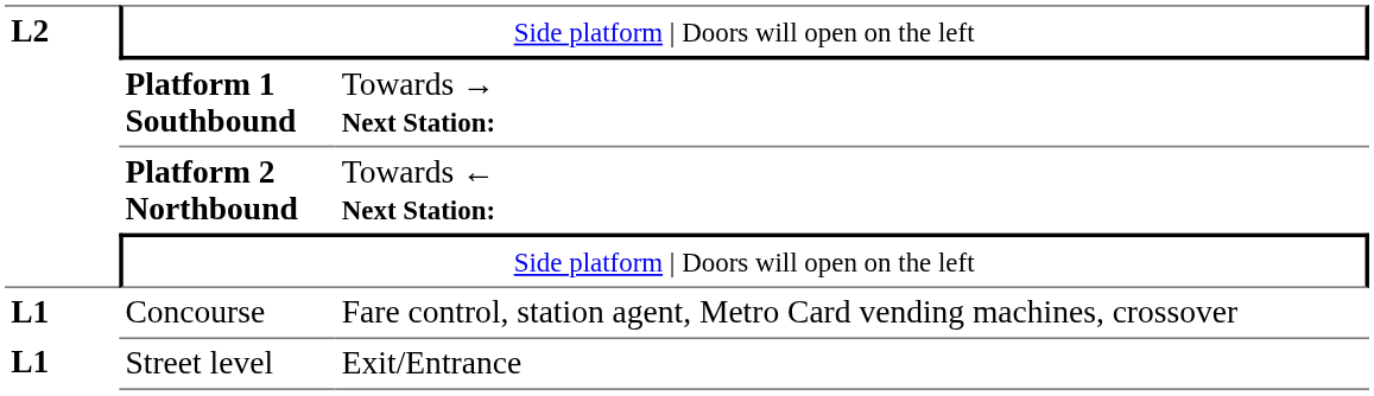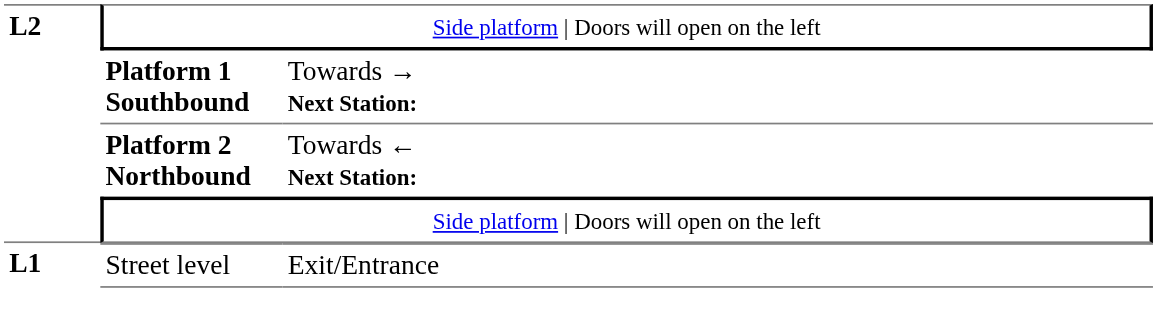 <table border=0 cellspacing=0 cellpadding=3>
 <tr>
 <td style="border-top:solid 1px grey;border-bottom:solid 1px grey;" width=50 rowspan=4 valign=top><strong>L2</strong></td>
 <td style="border-top:solid 1px grey;border-right:solid 2px black;border-left:solid 2px black;border-bottom:solid 2px black;text-align:center;" colspan=2><small><a href='#'>Side platform</a> | Doors will open on the left </small></td>
 </tr>
 <tr>
 <td style="border-bottom:solid 1px grey;" width=100><span><strong>Platform 1</strong><br><strong>Southbound</strong></span></td>
 <td style="border-bottom:solid 1px grey;" width=500>Towards → <br><small><strong>Next Station:</strong> </small></td>
 </tr>
 <tr>
 <td><span><strong>Platform 2</strong><br><strong>Northbound</strong></span></td>
 <td><span></span>Towards ← <br><small><strong>Next Station:</strong> </small></td>
 </tr>
 <tr>
 <td style="border-top:solid 2px black;border-right:solid 2px black;border-left:solid 2px black;border-bottom:solid 1px grey;text-align:center;" colspan=2><small><a href='#'>Side platform</a> | Doors will open on the left </small></td>
 </tr>
 <tr>
 <td valign=top><strong>L1</strong></td>
-<td valign=top>Concourse</td>
-<td valign=top>Fare control, station agent, Metro Card vending machines, crossover</td>
-</tr>
-<tr>
-<td valign=top><strong>L1</strong></td>
 <td style="border-top:solid 1px grey;border-bottom:solid 1px grey;" width=100 valign=top>Street level</td>
 <td style="border-top:solid 1px grey;border-bottom:solid 1px grey;" width=500 valign=top>Exit/Entrance</td>
 </tr>
 </table>
